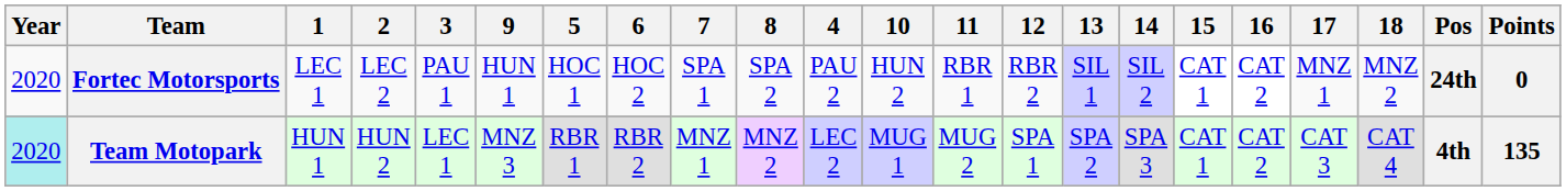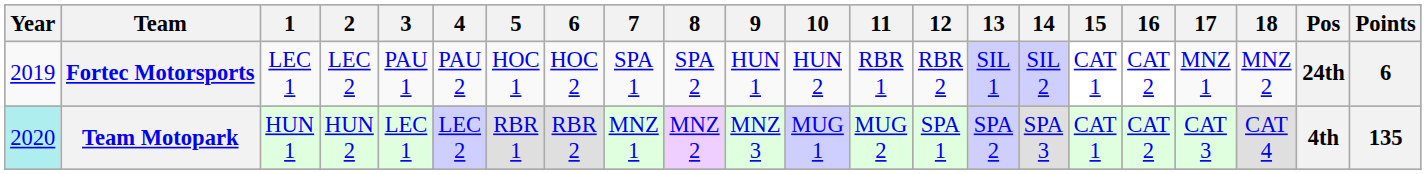 <table class="wikitable" style="text-align:center; font-size:85%">
 <tr>
 <th>Year</th>
 <th>Team</th>
 <th>1</th>
 <th>2</th>
 <th>3</th>
-<th>9</th>
+<th>4</th>
 <th>5</th>
 <th>6</th>
 <th>7</th>
 <th>8</th>
-<th>4</th>
+<th>9</th>
 <th>10</th>
 <th>11</th>
 <th>12</th>
 <th>13</th>
 <th>14</th>
 <th>15</th>
 <th>16</th>
 <th>17</th>
 <th>18</th>
 <th>Pos</th>
 <th>Points</th>
 </tr>
 <tr>
-<td><a href='#'>2020</a></td>
+<td><a href='#'>2019</a></td>
 <th nowrap><a href='#'>Fortec Motorsports</a></th>
 <td style="background:#"><a href='#'>LEC<br>1</a></td>
 <td style="background:#"><a href='#'>LEC<br>2</a></td>
 <td style="background:#"><a href='#'>PAU<br>1</a></td>
-<td style="background:#"><a href='#'>HUN<br>1</a></td>
+<td style="background:#"><a href='#'>PAU<br>2</a></td>
 <td style="background:#"><a href='#'>HOC<br>1</a></td>
 <td style="background:#"><a href='#'>HOC<br>2</a></td>
 <td style="background:#"><a href='#'>SPA<br>1</a></td>
 <td style="background:#"><a href='#'>SPA<br>2</a></td>
-<td style="background:#"><a href='#'>PAU<br>2</a></td>
+<td style="background:#"><a href='#'>HUN<br>1</a></td>
 <td style="background:#"><a href='#'>HUN<br>2</a></td>
 <td style="background:#"><a href='#'>RBR<br>1</a></td>
 <td style="background:#"><a href='#'>RBR<br>2</a></td>
 <td style="background:#CFCFFF"><a href='#'>SIL<br>1</a><br></td>
 <td style="background:#CFCFFF"><a href='#'>SIL<br>2</a><br></td>
 <td style="background:#FFFFFF"><a href='#'>CAT<br>1</a><br></td>
 <td style="background:#FFFFFF"><a href='#'>CAT<br>2</a><br></td>
 <td style="background:#"><a href='#'>MNZ<br>1</a></td>
 <td style="background:#"><a href='#'>MNZ<br>2</a></td>
 <th>24th</th>
-<th>0</th>
+<th>6</th>
 </tr>
 <tr>
 <td style="background: paleturquoise;"><a href='#'>2020</a></td>
 <th><a href='#'>Team Motopark</a></th>
 <td style="background:#DFFFDF"><a href='#'>HUN<br>1</a><br></td>
 <td style="background:#DFFFDF"><a href='#'>HUN<br>2</a><br></td>
 <td style="background:#DFFFDF"><a href='#'>LEC<br>1</a><br></td>
-<td style="background:#DFFFDF"><a href='#'>MNZ<br>3</a><br></td>
+<td style="background:#CFCFFF"><a href='#'>LEC<br>2</a><br></td>
 <td style="background:#DFDFDF"><a href='#'>RBR<br>1</a><br></td>
 <td style="background:#DFDFDF"><a href='#'>RBR<br>2</a><br></td>
 <td style="background:#DFFFDF"><a href='#'>MNZ<br>1</a><br></td>
 <td style="background:#EFCFFF"><a href='#'>MNZ<br>2</a><br></td>
-<td style="background:#CFCFFF"><a href='#'>LEC<br>2</a><br></td>
+<td style="background:#DFFFDF"><a href='#'>MNZ<br>3</a><br></td>
 <td style="background:#CFCFFF"><a href='#'>MUG<br>1</a><br></td>
 <td style="background:#DFFFDF"><a href='#'>MUG<br>2</a><br></td>
 <td style="background:#DFFFDF"><a href='#'>SPA<br>1</a><br></td>
 <td style="background:#CFCFFF"><a href='#'>SPA<br>2</a><br></td>
 <td style="background:#DFDFDF"><a href='#'>SPA<br>3</a><br></td>
 <td style="background:#DFFFDF"><a href='#'>CAT<br>1</a><br></td>
 <td style="background:#DFFFDF"><a href='#'>CAT<br>2</a><br></td>
 <td style="background:#DFFFDF"><a href='#'>CAT<br>3</a><br></td>
 <td style="background:#DFDFDF"><a href='#'>CAT<br>4</a><br></td>
 <th>4th</th>
 <th>135</th>
 </tr>
 </table>
